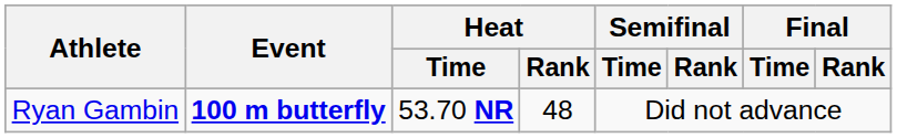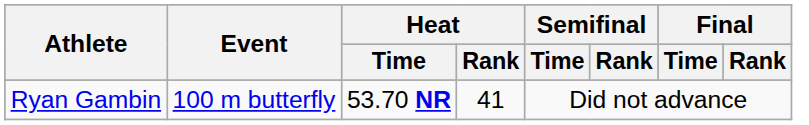 <table class="wikitable" style="font-size:90%">
 <tr>
 <th rowspan="2">Athlete</th>
 <th rowspan="2">Event</th>
 <th colspan="2">Heat</th>
 <th colspan="2">Semifinal</th>
 <th colspan="2">Final</th>
 </tr>
 <tr style="font-size:95%">
 <th scope="col">Time</th>
 <th scope="col">Rank</th>
 <th scope="col">Time</th>
 <th scope="col">Rank</th>
 <th scope="col">Time</th>
 <th scope="col">Rank</th>
 </tr>
 <tr align=center>
 <td align=left><a href='#'>Ryan Gambin</a></td>
-<td align=left><strong><a href='#'>100 m butterfly</a></strong></td>
+<td align=left><a href='#'>100 m butterfly</a></td>
 <td>53.70 <strong><a href='#'>NR</a></strong></td>
-<td>48</td>
+<td>41</td>
 <td colspan=4>Did not advance</td>
 </tr>
 </table>
